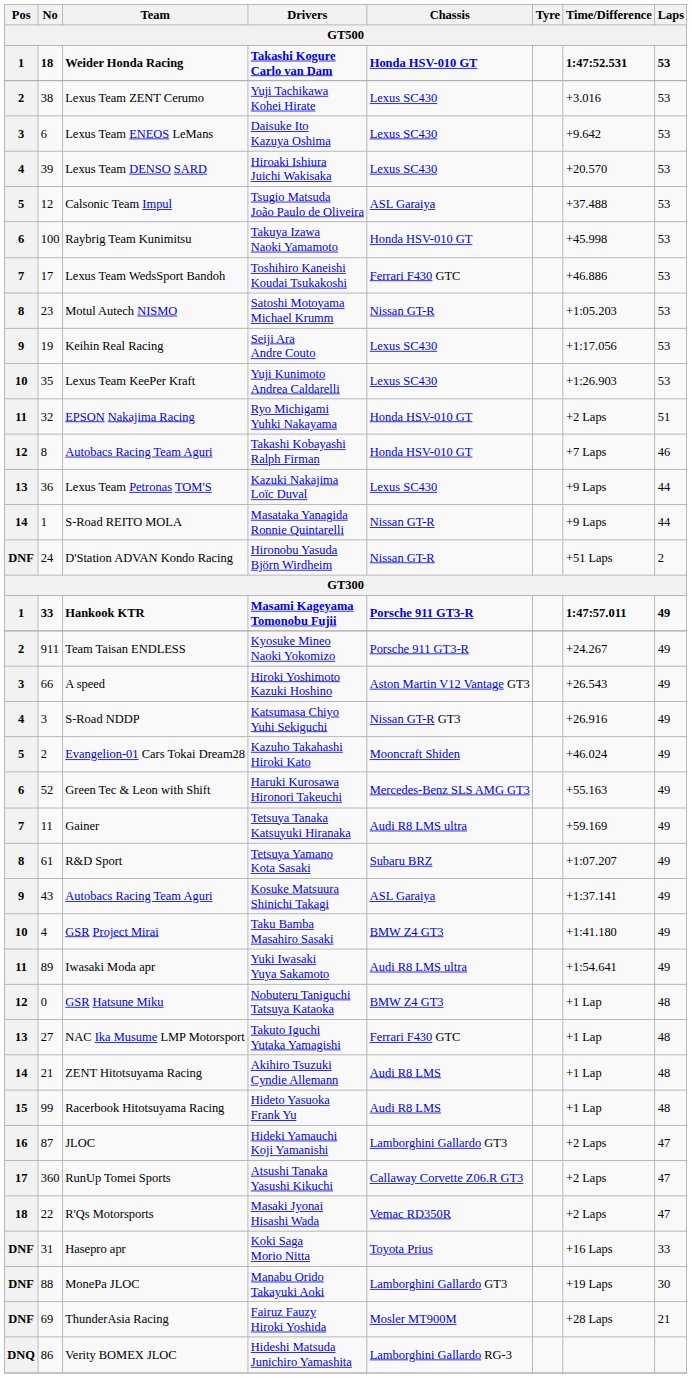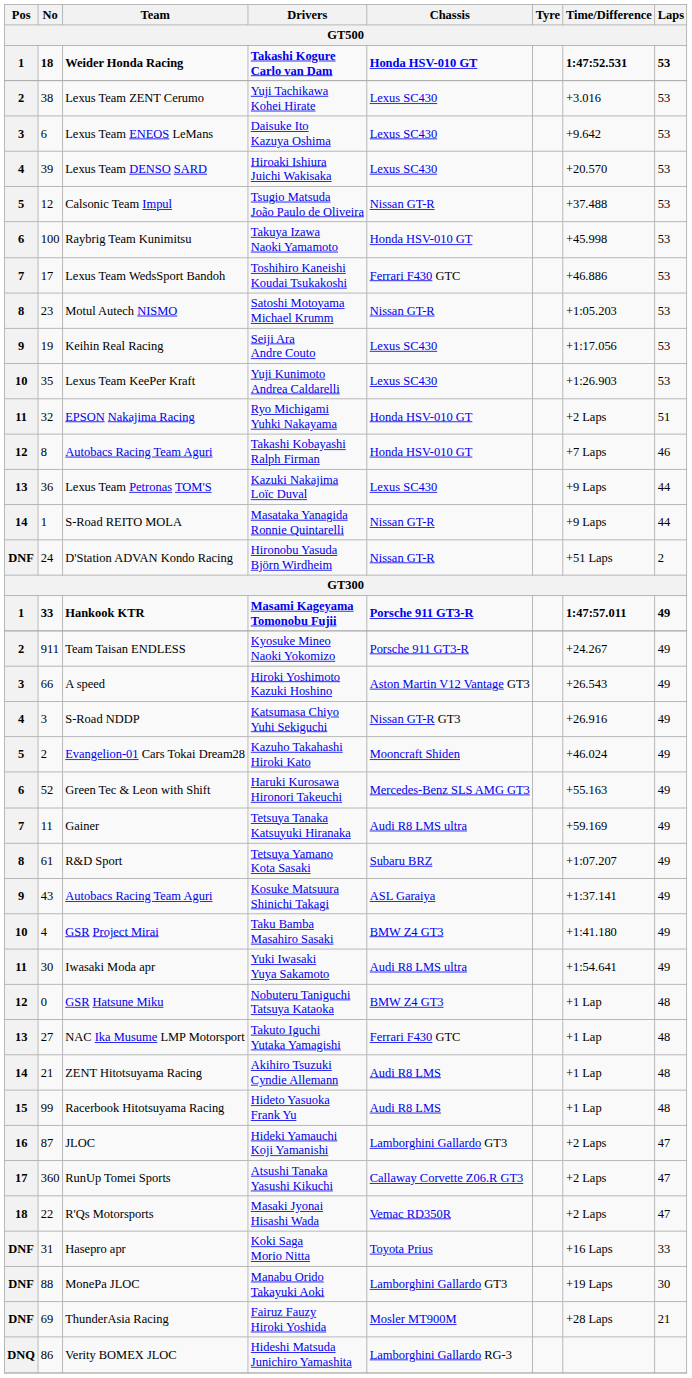 <table class="wikitable" style="font-size: 95%;">
 <tr>
 <th>Pos</th>
 <th>No</th>
 <th>Team</th>
 <th>Drivers</th>
 <th>Chassis</th>
 <th>Tyre</th>
 <th>Time/Difference</th>
 <th>Laps</th>
 </tr>
 <tr>
 <th colspan=8><strong>GT500</strong></th>
 </tr>
 <tr style="font-weight:bold">
 <th>1</th>
 <td>18</td>
 <td>Weider Honda Racing</td>
 <td> <a href='#'>Takashi Kogure</a><br> <a href='#'>Carlo van Dam</a></td>
 <td><a href='#'>Honda HSV-010 GT</a></td>
 <td></td>
 <td>1:47:52.531</td>
 <td>53</td>
 </tr>
 <tr style="font-weight:bold">
 </tr>
 <tr>
 <th>2</th>
 <td>38</td>
 <td>Lexus Team ZENT Cerumo</td>
 <td> <a href='#'>Yuji Tachikawa</a><br> <a href='#'>Kohei Hirate</a></td>
 <td><a href='#'>Lexus SC430</a></td>
 <td></td>
 <td>+3.016</td>
 <td>53</td>
 </tr>
 <tr>
 <th>3</th>
 <td>6</td>
 <td>Lexus Team <a href='#'>ENEOS</a> LeMans</td>
 <td> <a href='#'>Daisuke Ito</a><br> <a href='#'>Kazuya Oshima</a></td>
 <td><a href='#'>Lexus SC430</a></td>
 <td></td>
 <td>+9.642</td>
 <td>53</td>
 </tr>
 <tr>
 <th>4</th>
 <td>39</td>
 <td>Lexus Team <a href='#'>DENSO</a> <a href='#'>SARD</a></td>
 <td> <a href='#'>Hiroaki Ishiura</a><br> <a href='#'>Juichi Wakisaka</a></td>
 <td><a href='#'>Lexus SC430</a></td>
 <td></td>
 <td>+20.570</td>
 <td>53</td>
 </tr>
 <tr>
 <th>5</th>
 <td>12</td>
 <td>Calsonic Team <a href='#'>Impul</a></td>
 <td> <a href='#'>Tsugio Matsuda</a><br> <a href='#'>João Paulo de Oliveira</a></td>
-<td><a href='#'>ASL Garaiya</a></td>
+<td><a href='#'>Nissan GT-R</a></td>
 <td></td>
 <td>+37.488</td>
 <td>53</td>
 </tr>
 <tr>
 <th>6</th>
 <td>100</td>
 <td>Raybrig Team Kunimitsu</td>
 <td> <a href='#'>Takuya Izawa</a><br> <a href='#'>Naoki Yamamoto</a></td>
 <td><a href='#'>Honda HSV-010 GT</a></td>
 <td></td>
 <td>+45.998</td>
 <td>53</td>
 </tr>
 <tr>
 <th>7</th>
 <td>17</td>
 <td>Lexus Team WedsSport Bandoh</td>
 <td> <a href='#'>Toshihiro Kaneishi</a><br> <a href='#'>Koudai Tsukakoshi</a></td>
 <td><a href='#'>Ferrari F430</a> GTC</td>
 <td></td>
 <td>+46.886</td>
 <td>53</td>
 </tr>
 <tr>
 <th>8</th>
 <td>23</td>
 <td>Motul Autech <a href='#'>NISMO</a></td>
 <td> <a href='#'>Satoshi Motoyama</a><br> <a href='#'>Michael Krumm</a></td>
 <td><a href='#'>Nissan GT-R</a></td>
 <td></td>
 <td>+1:05.203</td>
 <td>53</td>
 </tr>
 <tr>
 <th>9</th>
 <td>19</td>
 <td>Keihin Real Racing</td>
 <td> <a href='#'>Seiji Ara</a><br> <a href='#'>Andre Couto</a></td>
 <td><a href='#'>Lexus SC430</a></td>
 <td></td>
 <td>+1:17.056</td>
 <td>53</td>
 </tr>
 <tr>
 <th>10</th>
 <td>35</td>
 <td>Lexus Team KeePer Kraft</td>
 <td> <a href='#'>Yuji Kunimoto</a><br> <a href='#'>Andrea Caldarelli</a></td>
 <td><a href='#'>Lexus SC430</a></td>
 <td></td>
 <td>+1:26.903</td>
 <td>53</td>
 </tr>
 <tr>
 <th>11</th>
 <td>32</td>
 <td><a href='#'>EPSON</a> <a href='#'>Nakajima Racing</a></td>
 <td> <a href='#'>Ryo Michigami</a><br> <a href='#'>Yuhki Nakayama</a></td>
 <td><a href='#'>Honda HSV-010 GT</a></td>
 <td></td>
 <td>+2 Laps</td>
 <td>51</td>
 </tr>
 <tr>
 <th>12</th>
 <td>8</td>
 <td><a href='#'>Autobacs Racing Team Aguri</a></td>
 <td> <a href='#'>Takashi Kobayashi</a><br> <a href='#'>Ralph Firman</a></td>
 <td><a href='#'>Honda HSV-010 GT</a></td>
 <td></td>
 <td>+7 Laps</td>
 <td>46</td>
 </tr>
 <tr>
 <th>13</th>
 <td>36</td>
 <td>Lexus Team <a href='#'>Petronas</a> <a href='#'>TOM'S</a></td>
 <td> <a href='#'>Kazuki Nakajima</a><br> <a href='#'>Loïc Duval</a></td>
 <td><a href='#'>Lexus SC430</a></td>
 <td></td>
 <td>+9 Laps</td>
 <td>44</td>
 </tr>
 <tr>
 <th>14</th>
 <td>1</td>
 <td>S-Road REITO MOLA</td>
 <td> <a href='#'>Masataka Yanagida</a><br> <a href='#'>Ronnie Quintarelli</a></td>
 <td><a href='#'>Nissan GT-R</a></td>
 <td></td>
 <td>+9 Laps</td>
 <td>44</td>
 </tr>
 <tr>
 <th>DNF</th>
 <td>24</td>
 <td>D'Station ADVAN Kondo Racing</td>
 <td> <a href='#'>Hironobu Yasuda</a><br> <a href='#'>Björn Wirdheim</a></td>
 <td><a href='#'>Nissan GT-R</a></td>
 <td></td>
 <td>+51 Laps</td>
 <td>2</td>
 </tr>
 <tr>
 <th colspan=8><strong>GT300</strong></th>
 </tr>
 <tr style="font-weight:bold">
 <th>1</th>
 <td>33</td>
 <td>Hankook KTR</td>
 <td> <a href='#'>Masami Kageyama</a><br> <a href='#'>Tomonobu Fujii</a></td>
 <td><a href='#'>Porsche 911 GT3-R</a></td>
 <td></td>
 <td>1:47:57.011</td>
 <td>49</td>
 </tr>
 <tr style="font-weight:bold">
 </tr>
 <tr>
 <th>2</th>
 <td>911</td>
 <td>Team Taisan ENDLESS</td>
 <td> <a href='#'>Kyosuke Mineo</a><br> <a href='#'>Naoki Yokomizo</a></td>
 <td><a href='#'>Porsche 911 GT3-R</a></td>
 <td></td>
 <td>+24.267</td>
 <td>49</td>
 </tr>
 <tr>
 <th>3</th>
 <td>66</td>
 <td>A speed</td>
 <td> <a href='#'>Hiroki Yoshimoto</a><br> <a href='#'>Kazuki Hoshino</a></td>
 <td><a href='#'>Aston Martin V12 Vantage</a> GT3</td>
 <td></td>
 <td>+26.543</td>
 <td>49</td>
 </tr>
 <tr>
 <th>4</th>
 <td>3</td>
 <td>S-Road NDDP</td>
 <td> <a href='#'>Katsumasa Chiyo</a><br> <a href='#'>Yuhi Sekiguchi</a></td>
 <td><a href='#'>Nissan GT-R</a> GT3</td>
 <td></td>
 <td>+26.916</td>
 <td>49</td>
 </tr>
 <tr>
 <th>5</th>
 <td>2</td>
 <td><a href='#'>Evangelion-01</a> Cars Tokai Dream28</td>
 <td> <a href='#'>Kazuho Takahashi</a><br> <a href='#'>Hiroki Kato</a></td>
 <td><a href='#'>Mooncraft Shiden</a></td>
 <td></td>
 <td>+46.024</td>
 <td>49</td>
 </tr>
 <tr>
 <th>6</th>
 <td>52</td>
 <td>Green Tec & Leon with Shift</td>
 <td> <a href='#'>Haruki Kurosawa</a><br> <a href='#'>Hironori Takeuchi</a></td>
 <td><a href='#'>Mercedes-Benz SLS AMG GT3</a></td>
 <td></td>
 <td>+55.163</td>
 <td>49</td>
 </tr>
 <tr>
 <th>7</th>
 <td>11</td>
 <td>Gainer</td>
 <td> <a href='#'>Tetsuya Tanaka</a><br> <a href='#'>Katsuyuki Hiranaka</a></td>
 <td><a href='#'>Audi R8 LMS ultra</a></td>
 <td></td>
 <td>+59.169</td>
 <td>49</td>
 </tr>
 <tr>
 <th>8</th>
 <td>61</td>
 <td>R&D Sport</td>
 <td> <a href='#'>Tetsuya Yamano</a><br> <a href='#'>Kota Sasaki</a></td>
 <td><a href='#'>Subaru BRZ</a></td>
 <td></td>
 <td>+1:07.207</td>
 <td>49</td>
 </tr>
 <tr>
 <th>9</th>
 <td>43</td>
 <td><a href='#'>Autobacs Racing Team Aguri</a></td>
 <td> <a href='#'>Kosuke Matsuura</a><br> <a href='#'>Shinichi Takagi</a></td>
 <td><a href='#'>ASL Garaiya</a></td>
 <td></td>
 <td>+1:37.141</td>
 <td>49</td>
 </tr>
 <tr>
 <th>10</th>
 <td>4</td>
 <td><a href='#'>GSR</a> <a href='#'>Project Mirai</a></td>
 <td> <a href='#'>Taku Bamba</a><br> <a href='#'>Masahiro Sasaki</a></td>
 <td><a href='#'>BMW Z4 GT3</a></td>
 <td></td>
 <td>+1:41.180</td>
 <td>49</td>
 </tr>
 <tr>
 <th>11</th>
-<td>89</td>
+<td>30</td>
 <td>Iwasaki Moda apr</td>
 <td> <a href='#'>Yuki Iwasaki</a><br> <a href='#'>Yuya Sakamoto</a></td>
 <td><a href='#'>Audi R8 LMS ultra</a></td>
 <td></td>
 <td>+1:54.641</td>
 <td>49</td>
 </tr>
 <tr>
 <th>12</th>
 <td>0</td>
 <td><a href='#'>GSR</a> <a href='#'>Hatsune Miku</a></td>
 <td> <a href='#'>Nobuteru Taniguchi</a><br> <a href='#'>Tatsuya Kataoka</a></td>
 <td><a href='#'>BMW Z4 GT3</a></td>
 <td></td>
 <td>+1 Lap</td>
 <td>48</td>
 </tr>
 <tr>
 <th>13</th>
 <td>27</td>
 <td>NAC <a href='#'>Ika Musume</a> LMP Motorsport</td>
 <td> <a href='#'>Takuto Iguchi</a><br> <a href='#'>Yutaka Yamagishi</a></td>
 <td><a href='#'>Ferrari F430</a> GTC</td>
 <td></td>
 <td>+1 Lap</td>
 <td>48</td>
 </tr>
 <tr>
 <th>14</th>
 <td>21</td>
 <td>ZENT Hitotsuyama Racing</td>
 <td> <a href='#'>Akihiro Tsuzuki</a><br> <a href='#'>Cyndie Allemann</a></td>
 <td><a href='#'>Audi R8 LMS</a></td>
 <td></td>
 <td>+1 Lap</td>
 <td>48</td>
 </tr>
 <tr>
 <th>15</th>
 <td>99</td>
 <td>Racerbook Hitotsuyama Racing</td>
 <td> <a href='#'>Hideto Yasuoka</a><br> <a href='#'>Frank Yu</a></td>
 <td><a href='#'>Audi R8 LMS</a></td>
 <td></td>
 <td>+1 Lap</td>
 <td>48</td>
 </tr>
 <tr>
 <th>16</th>
 <td>87</td>
 <td>JLOC</td>
 <td> <a href='#'>Hideki Yamauchi</a><br> <a href='#'>Koji Yamanishi</a></td>
 <td><a href='#'>Lamborghini Gallardo</a> GT3</td>
 <td></td>
 <td>+2 Laps</td>
 <td>47</td>
 </tr>
 <tr>
 <th>17</th>
 <td>360</td>
 <td>RunUp Tomei Sports</td>
 <td> <a href='#'>Atsushi Tanaka</a><br> <a href='#'>Yasushi Kikuchi</a></td>
 <td><a href='#'>Callaway Corvette Z06.R GT3</a></td>
 <td></td>
 <td>+2 Laps</td>
 <td>47</td>
 </tr>
 <tr>
 <th>18</th>
 <td>22</td>
 <td>R'Qs Motorsports</td>
 <td> <a href='#'>Masaki Jyonai</a><br> <a href='#'>Hisashi Wada</a></td>
 <td><a href='#'>Vemac RD350R</a></td>
 <td></td>
 <td>+2 Laps</td>
 <td>47</td>
 </tr>
 <tr>
 <th>DNF</th>
 <td>31</td>
 <td>Hasepro apr</td>
 <td> <a href='#'>Koki Saga</a><br> <a href='#'>Morio Nitta</a></td>
 <td><a href='#'>Toyota Prius</a></td>
 <td></td>
 <td>+16 Laps</td>
 <td>33</td>
 </tr>
 <tr>
 <th>DNF</th>
 <td>88</td>
 <td>MonePa JLOC</td>
 <td> <a href='#'>Manabu Orido</a><br> <a href='#'>Takayuki Aoki</a></td>
 <td><a href='#'>Lamborghini Gallardo</a> GT3</td>
 <td></td>
 <td>+19 Laps</td>
 <td>30</td>
 </tr>
 <tr>
 <th>DNF</th>
 <td>69</td>
 <td>ThunderAsia Racing</td>
 <td> <a href='#'>Fairuz Fauzy</a><br> <a href='#'>Hiroki Yoshida</a></td>
 <td><a href='#'>Mosler MT900M</a></td>
 <td></td>
 <td>+28 Laps</td>
 <td>21</td>
 </tr>
 <tr>
 <th>DNQ</th>
 <td>86</td>
 <td>Verity BOMEX JLOC</td>
 <td> <a href='#'>Hideshi Matsuda</a><br> <a href='#'>Junichiro Yamashita</a></td>
 <td><a href='#'>Lamborghini Gallardo</a> RG-3</td>
 <td></td>
 <td></td>
 <td></td>
 </tr>
 <tr>
 </tr>
 </table>
